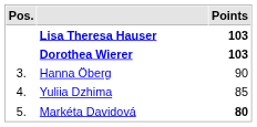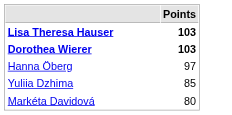 <table cellspacing="1" cellpadding="3" style="border:1px solid #AAAAAA;font-size:90%">
 <tr bgcolor="#E4E4E4">
-<th style="border-bottom:1px solid #AAAAAA" width=10>Pos.</th>
 <th style="border-bottom:1px solid #AAAAAA" width=200></th>
 <th style="border-bottom:1px solid #AAAAAA" width=20>Points</th>
 </tr>
 <tr>
-<td align="center"><strong><span>  </span></strong></td>
 <td><strong> <a href='#'>Lisa Theresa Hauser</a></strong></td>
 <td align="right"><strong>103</strong></td>
 </tr>
 <tr>
-<td align="center"><strong><span>  </span></strong></td>
 <td><strong> <a href='#'>Dorothea Wierer</a></strong></td>
 <td align="right"><strong>103</strong></td>
 </tr>
 <tr>
-<td align="center">3.</td>
 <td> <a href='#'>Hanna Öberg</a></td>
-<td align="right">90</td>
+<td align="right">97</td>
 </tr>
 <tr>
-<td align="center">4.</td>
 <td> <a href='#'>Yuliia Dzhima</a></td>
 <td align="right">85</td>
 </tr>
 <tr>
-<td align="center">5.</td>
 <td> <a href='#'>Markéta Davidová</a></td>
-<td align="right"><strong>80</strong></td>
+<td align="right">80</td>
 </tr>
 </table>
